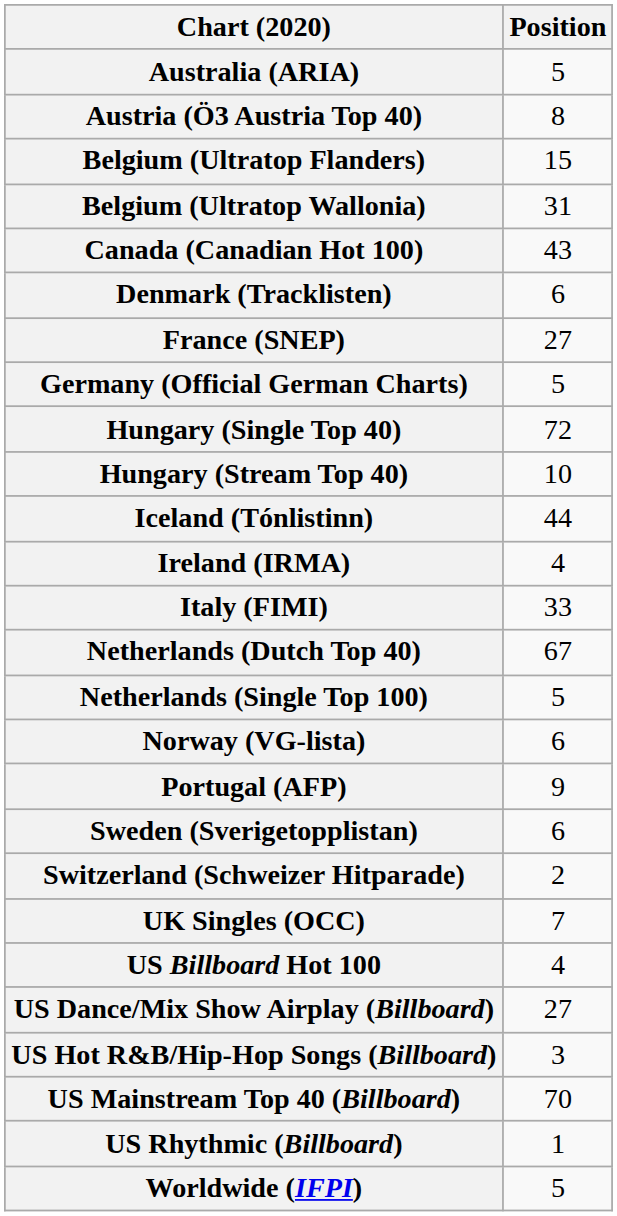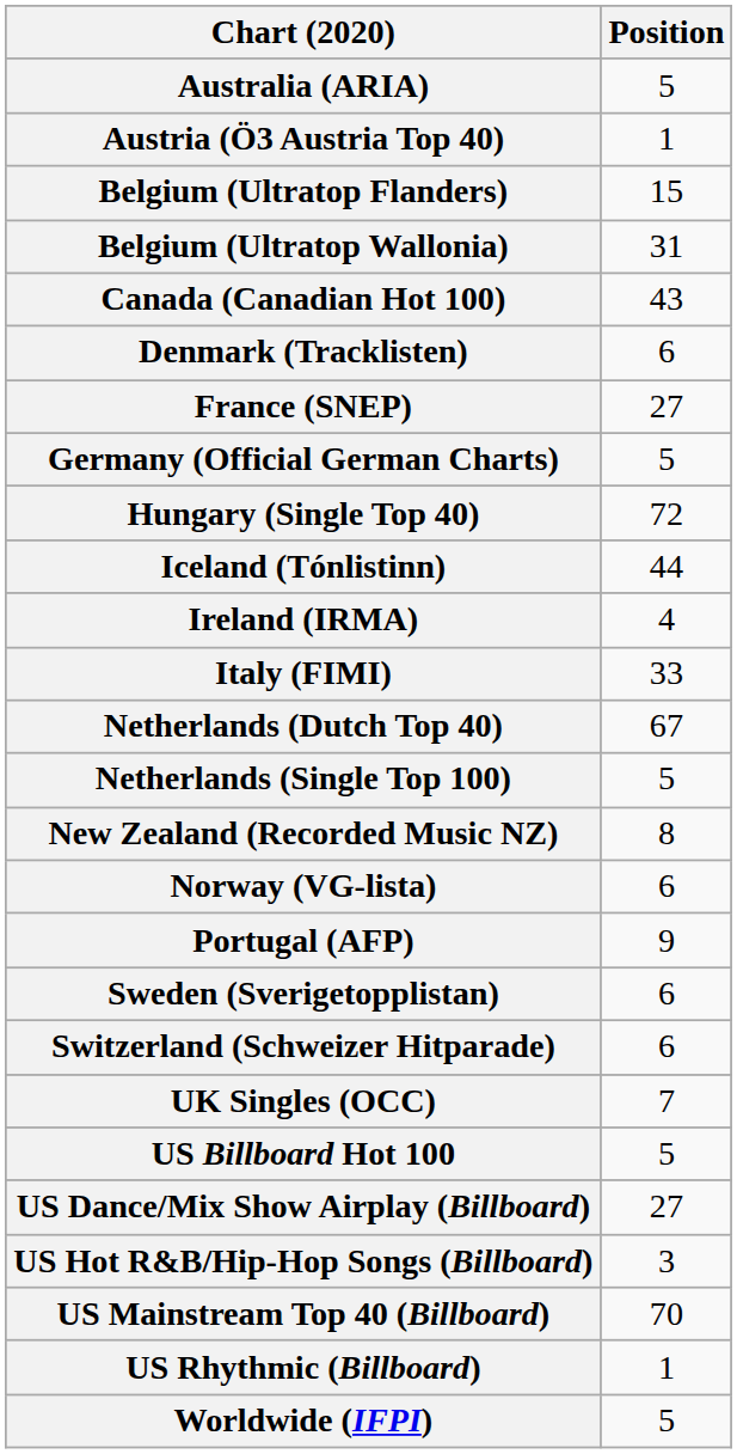 <table class="wikitable sortable plainrowheaders" style="text-align:center">
 <tr>
 <th scope="col">Chart (2020)</th>
 <th scope="col">Position</th>
 </tr>
 <tr>
 <th scope="row">Australia (ARIA)</th>
 <td>5</td>
 </tr>
 <tr>
 <th scope="row">Austria (Ö3 Austria Top 40)</th>
-<td>8</td>
+<td>1</td>
 </tr>
 <tr>
 <th scope="row">Belgium (Ultratop Flanders)</th>
 <td>15</td>
 </tr>
 <tr>
 <th scope="row">Belgium (Ultratop Wallonia)</th>
 <td>31</td>
 </tr>
 <tr>
 <th scope="row">Canada (Canadian Hot 100)</th>
 <td>43</td>
 </tr>
 <tr>
 <th scope="row">Denmark (Tracklisten)</th>
 <td>6</td>
 </tr>
 <tr>
 <th scope="row">France (SNEP)</th>
 <td>27</td>
 </tr>
 <tr>
 <th scope="row">Germany (Official German Charts)</th>
 <td>5</td>
 </tr>
 <tr>
 <th scope="row">Hungary (Single Top 40)</th>
 <td>72</td>
 </tr>
 <tr>
-<th scope="row">Hungary (Stream Top 40)</th>
-<td>10</td>
-</tr>
-<tr>
 <th scope="row">Iceland (Tónlistinn)</th>
 <td>44</td>
 </tr>
 <tr>
 <th scope="row">Ireland (IRMA)</th>
 <td>4</td>
 </tr>
 <tr>
 <th scope="row">Italy (FIMI)</th>
 <td>33</td>
 </tr>
 <tr>
 <th scope="row">Netherlands (Dutch Top 40)</th>
 <td>67</td>
 </tr>
 <tr>
 <th scope="row">Netherlands (Single Top 100)</th>
 <td>5</td>
 </tr>
 <tr>
+<th scope="row">New Zealand (Recorded Music NZ)</th>
+<td>8</td>
+</tr>
+<tr>
 <th scope="row">Norway (VG-lista)</th>
 <td>6</td>
 </tr>
 <tr>
 <th scope="row">Portugal (AFP)</th>
 <td>9</td>
 </tr>
 <tr>
 <th scope="row">Sweden (Sverigetopplistan)</th>
 <td>6</td>
 </tr>
 <tr>
 <th scope="row">Switzerland (Schweizer Hitparade)</th>
-<td>2</td>
+<td>6</td>
 </tr>
 <tr>
 <th scope="row">UK Singles (OCC)</th>
 <td>7</td>
 </tr>
 <tr>
 <th scope="row">US <em>Billboard</em> Hot 100</th>
-<td>4</td>
+<td>5</td>
 </tr>
 <tr>
 <th scope="row">US Dance/Mix Show Airplay (<em>Billboard</em>)</th>
 <td>27</td>
 </tr>
 <tr>
 <th scope="row">US Hot R&B/Hip-Hop Songs (<em>Billboard</em>)</th>
 <td>3</td>
 </tr>
 <tr>
 <th scope="row">US Mainstream Top 40 (<em>Billboard</em>)</th>
 <td>70</td>
 </tr>
 <tr>
 <th scope="row">US Rhythmic (<em>Billboard</em>)</th>
 <td>1</td>
 </tr>
 <tr>
 <th scope="row">Worldwide (<em><a href='#'>IFPI</a></em>)</th>
 <td>5</td>
 </tr>
 </table>
